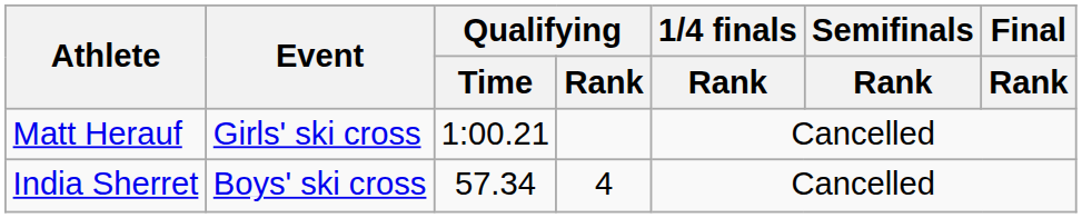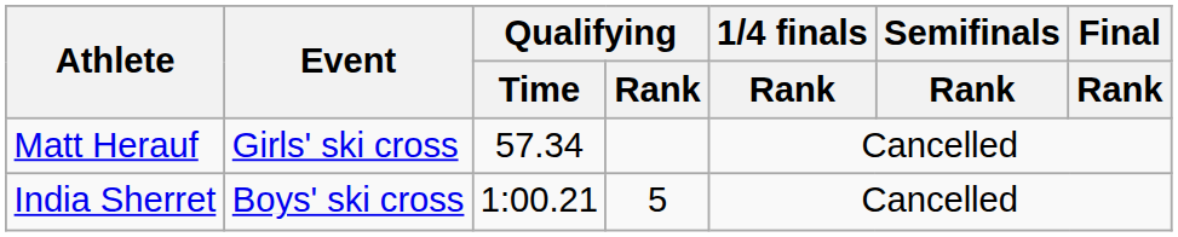 <table class="wikitable">
 <tr>
 <th rowspan=2>Athlete</th>
 <th rowspan=2>Event</th>
 <th colspan=2>Qualifying</th>
 <th colspan=1>1/4 finals</th>
 <th colspan=1>Semifinals</th>
 <th colspan=1>Final</th>
 </tr>
 <tr>
 <th>Time</th>
 <th>Rank</th>
 <th>Rank</th>
 <th>Rank</th>
 <th>Rank</th>
 </tr>
 <tr>
 <td><a href='#'>Matt Herauf</a></td>
 <td><a href='#'>Girls' ski cross</a></td>
-<td align="center">1:00.21</td>
+<td align="center">57.34</td>
 <td align="center"></td>
 <td align="center" colspan=3>Cancelled</td>
 </tr>
 <tr>
 <td><a href='#'>India Sherret</a></td>
 <td><a href='#'>Boys' ski cross</a></td>
-<td align="center">57.34</td>
-<td align="center">4</td>
+<td align="center">1:00.21</td>
+<td align="center">5</td>
 <td align="center" colspan=3>Cancelled</td>
 </tr>
 </table>
